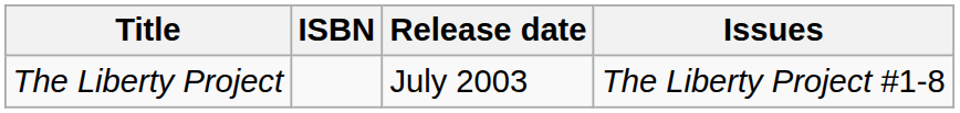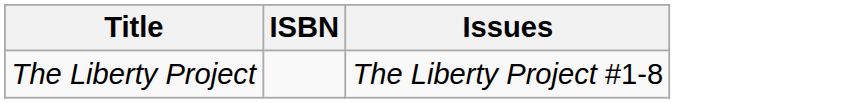 <table class="wikitable">
 <tr>
 <th>Title</th>
 <th>ISBN</th>
-<th>Release date</th>
 <th>Issues</th>
 </tr>
 <tr>
 <td><em>The Liberty Project</em></td>
 <td></td>
-<td>July 2003</td>
 <td><em>The Liberty Project</em> #1-8</td>
 </tr>
 </table>
